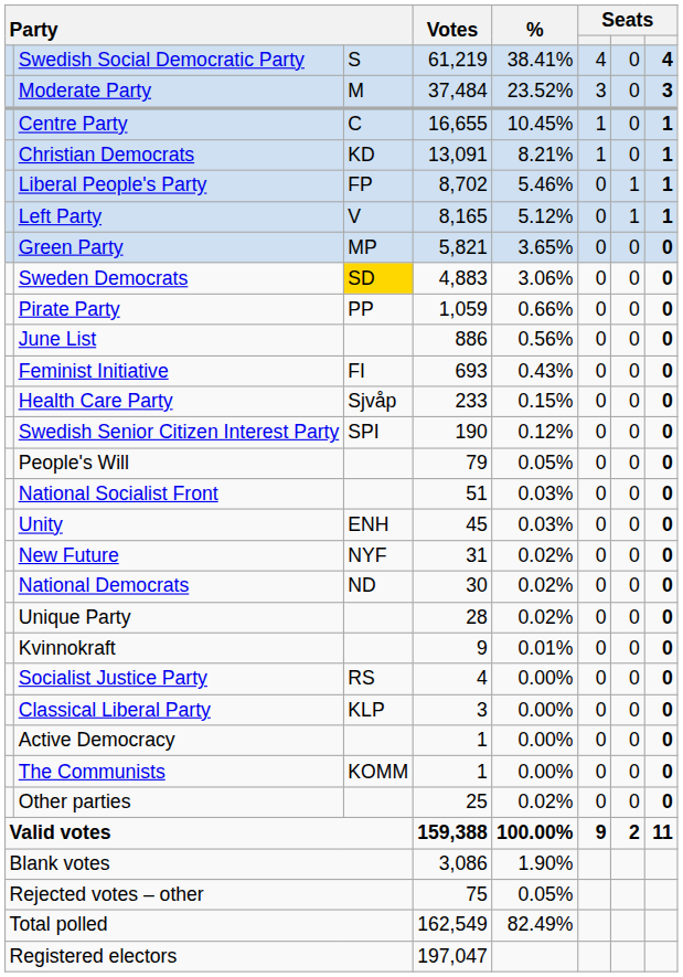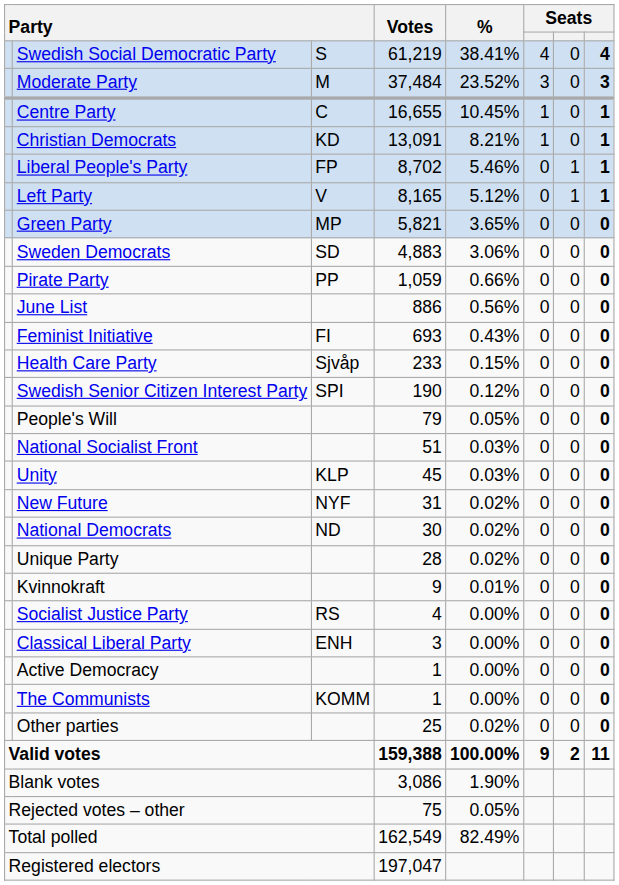 <table class="wikitable" border="1" style="text-align:right;">
 <tr>
 <th style="text-align:left;" valign=bottom rowspan=2 colspan=3>Party</th>
 <th align=center valign=bottom rowspan=2 width="50">Votes</th>
 <th align=center valign=bottom rowspan=2 width="50">%</th>
 <th colspan=3>Seats</th>
 </tr>
 <tr>
 <th align=center valign=bottom width="20"><small></small></th>
 <th align=center valign=bottom width="20"><small><a href='#'></a></small></th>
 <th align=center valign=bottom width="20"><small></small></th>
 </tr>
 <tr style="background:#CEE0F2;">
 <td></td>
 <td align=left style="white-space: nowrap;"><a href='#'>Swedish Social Democratic Party</a></td>
 <td align=left>S</td>
 <td>61,219</td>
 <td>38.41%</td>
 <td>4</td>
 <td>0</td>
 <td><strong>4</strong></td>
 </tr>
 <tr style="background:#CEE0F2;">
 <td></td>
 <td align=left><a href='#'>Moderate Party</a></td>
 <td align=left>M</td>
 <td>37,484</td>
 <td>23.52%</td>
 <td>3</td>
 <td>0</td>
 <td><strong>3</strong></td>
 </tr>
 <tr style="background:#CEE0F2; border-top:3px solid darkgray;">
 <td></td>
 <td align=left><a href='#'>Centre Party</a></td>
 <td align=left>C</td>
 <td>16,655</td>
 <td>10.45%</td>
 <td>1</td>
 <td>0</td>
 <td><strong>1</strong></td>
 </tr>
 <tr style="background:#CEE0F2;">
 <td></td>
 <td align=left><a href='#'>Christian Democrats</a></td>
 <td align=left>KD</td>
 <td>13,091</td>
 <td>8.21%</td>
 <td>1</td>
 <td>0</td>
 <td><strong>1</strong></td>
 </tr>
 <tr style="background:#CEE0F2;">
 <td></td>
 <td align=left><a href='#'>Liberal People's Party</a></td>
 <td align=left>FP</td>
 <td>8,702</td>
 <td>5.46%</td>
 <td>0</td>
 <td>1</td>
 <td><strong>1</strong></td>
 </tr>
 <tr style="background:#CEE0F2;">
 <td></td>
 <td align=left><a href='#'>Left Party</a></td>
 <td align=left>V</td>
 <td>8,165</td>
 <td>5.12%</td>
 <td>0</td>
 <td>1</td>
 <td><strong>1</strong></td>
 </tr>
 <tr style="background:#CEE0F2;">
 <td></td>
 <td align=left><a href='#'>Green Party</a></td>
 <td align=left>MP</td>
 <td>5,821</td>
 <td>3.65%</td>
 <td>0</td>
 <td>0</td>
 <td><strong>0</strong></td>
 </tr>
 <tr>
 <td></td>
 <td align=left><a href='#'>Sweden Democrats</a></td>
-<td align=left style="background: gold;">SD</td>
+<td align=left>SD</td>
 <td>4,883</td>
 <td>3.06%</td>
 <td>0</td>
 <td>0</td>
 <td><strong>0</strong></td>
 </tr>
 <tr>
 <td></td>
 <td align=left><a href='#'>Pirate Party</a></td>
 <td align=left>PP</td>
 <td>1,059</td>
 <td>0.66%</td>
 <td>0</td>
 <td>0</td>
 <td><strong>0</strong></td>
 </tr>
 <tr>
 <td></td>
 <td align=left><a href='#'>June List</a></td>
 <td></td>
 <td>886</td>
 <td>0.56%</td>
 <td>0</td>
 <td>0</td>
 <td><strong>0</strong></td>
 </tr>
 <tr>
 <td></td>
 <td align=left><a href='#'>Feminist Initiative</a></td>
 <td align=left>FI</td>
 <td>693</td>
 <td>0.43%</td>
 <td>0</td>
 <td>0</td>
 <td><strong>0</strong></td>
 </tr>
 <tr>
 <td></td>
 <td align=left><a href='#'>Health Care Party</a></td>
 <td align=left>Sjvåp</td>
 <td>233</td>
 <td>0.15%</td>
 <td>0</td>
 <td>0</td>
 <td><strong>0</strong></td>
 </tr>
 <tr>
 <td></td>
 <td align=left><a href='#'>Swedish Senior Citizen Interest Party</a></td>
 <td align=left>SPI</td>
 <td>190</td>
 <td>0.12%</td>
 <td>0</td>
 <td>0</td>
 <td><strong>0</strong></td>
 </tr>
 <tr>
 <td></td>
 <td align=left>People's Will</td>
 <td></td>
 <td>79</td>
 <td>0.05%</td>
 <td>0</td>
 <td>0</td>
 <td><strong>0</strong></td>
 </tr>
 <tr>
 <td></td>
 <td align=left><a href='#'>National Socialist Front</a></td>
 <td></td>
 <td>51</td>
 <td>0.03%</td>
 <td>0</td>
 <td>0</td>
 <td><strong>0</strong></td>
 </tr>
 <tr>
 <td></td>
 <td align=left><a href='#'>Unity</a></td>
-<td align=left>ENH</td>
+<td align=left>KLP</td>
 <td>45</td>
 <td>0.03%</td>
 <td>0</td>
 <td>0</td>
 <td><strong>0</strong></td>
 </tr>
 <tr>
 <td></td>
 <td align=left><a href='#'>New Future</a></td>
 <td align=left>NYF</td>
 <td>31</td>
 <td>0.02%</td>
 <td>0</td>
 <td>0</td>
 <td><strong>0</strong></td>
 </tr>
 <tr>
 <td></td>
 <td align=left><a href='#'>National Democrats</a></td>
 <td align=left>ND</td>
 <td>30</td>
 <td>0.02%</td>
 <td>0</td>
 <td>0</td>
 <td><strong>0</strong></td>
 </tr>
 <tr>
 <td></td>
 <td align=left>Unique Party</td>
 <td></td>
 <td>28</td>
 <td>0.02%</td>
 <td>0</td>
 <td>0</td>
 <td><strong>0</strong></td>
 </tr>
 <tr>
 <td></td>
 <td align=left>Kvinnokraft</td>
 <td></td>
 <td>9</td>
 <td>0.01%</td>
 <td>0</td>
 <td>0</td>
 <td><strong>0</strong></td>
 </tr>
 <tr>
 <td></td>
 <td align=left><a href='#'>Socialist Justice Party</a></td>
 <td align=left>RS</td>
 <td>4</td>
 <td>0.00%</td>
 <td>0</td>
 <td>0</td>
 <td><strong>0</strong></td>
 </tr>
 <tr>
 <td></td>
 <td align=left><a href='#'>Classical Liberal Party</a></td>
-<td align=left>KLP</td>
+<td align=left>ENH</td>
 <td>3</td>
 <td>0.00%</td>
 <td>0</td>
 <td>0</td>
 <td><strong>0</strong></td>
 </tr>
 <tr>
 <td></td>
 <td align=left>Active Democracy</td>
 <td></td>
 <td>1</td>
 <td>0.00%</td>
 <td>0</td>
 <td>0</td>
 <td><strong>0</strong></td>
 </tr>
 <tr>
 <td></td>
 <td align=left><a href='#'>The Communists</a></td>
 <td align=left>KOMM</td>
 <td>1</td>
 <td>0.00%</td>
 <td>0</td>
 <td>0</td>
 <td><strong>0</strong></td>
 </tr>
 <tr>
 <td></td>
 <td align=left>Other parties</td>
 <td></td>
 <td>25</td>
 <td>0.02%</td>
 <td>0</td>
 <td>0</td>
 <td><strong>0</strong></td>
 </tr>
 <tr style="font-weight:bold">
 <td align=left colspan=3>Valid votes</td>
 <td>159,388</td>
 <td>100.00%</td>
 <td>9</td>
 <td>2</td>
 <td>11</td>
 </tr>
 <tr>
 <td align=left colspan=3>Blank votes</td>
 <td>3,086</td>
 <td>1.90%</td>
 <td></td>
 <td></td>
 <td></td>
 </tr>
 <tr>
 <td align=left colspan=3>Rejected votes – other</td>
 <td>75</td>
 <td>0.05%</td>
 <td></td>
 <td></td>
 <td></td>
 </tr>
 <tr>
 <td align=left colspan=3>Total polled</td>
 <td>162,549</td>
 <td>82.49%</td>
 <td></td>
 <td></td>
 <td></td>
 </tr>
 <tr>
 <td align=left colspan=3>Registered electors</td>
 <td>197,047</td>
 <td></td>
 <td></td>
 <td></td>
 <td></td>
 </tr>
 </table>
